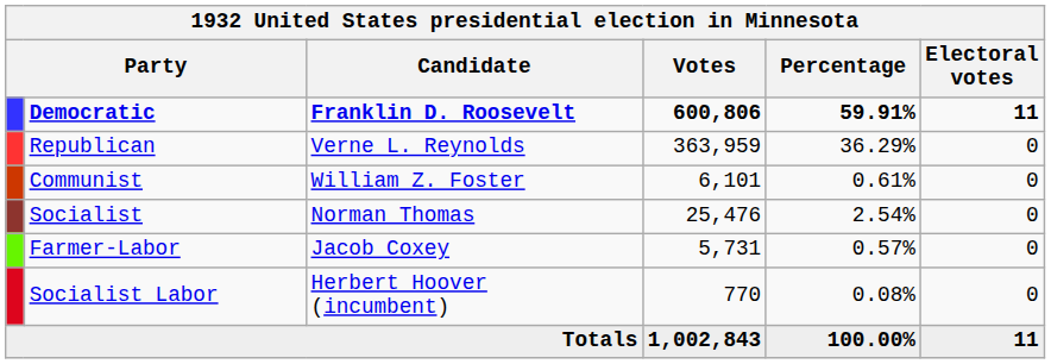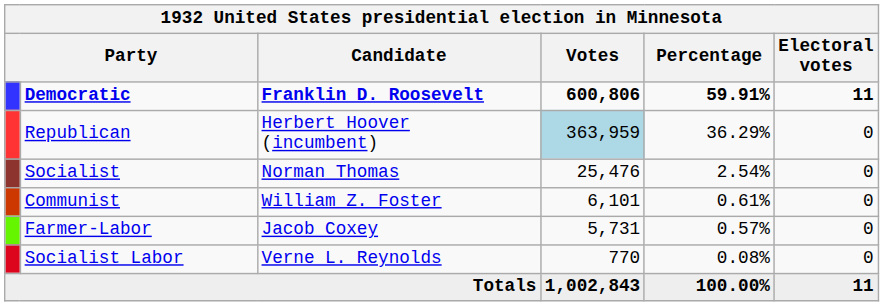 <table class="wikitable" style="font-size: 95%;">
 <tr>
 <th colspan="6">1932 United States presidential election in Minnesota</th>
 </tr>
 <tr>
 <th colspan="2" style="width: 15em">Party</th>
 <th style="width: 17em">Candidate</th>
 <th style="width: 5em">Votes</th>
 <th style="width: 7em">Percentage</th>
 <th style="width: 5em">Electoral votes</th>
 </tr>
 <tr>
 <th style="background-color:#3333FF; width: 3px"></th>
 <td style="width: 130px"><strong><a href='#'>Democratic</a></strong></td>
 <td><strong><a href='#'>Franklin D. Roosevelt</a></strong></td>
 <td align="right"><strong>600,806</strong></td>
 <td align="right"><strong>59.91%</strong></td>
 <td align="right"><strong>11</strong></td>
 </tr>
 <tr>
 <th style="background-color:#FF3333; width: 3px"></th>
 <td style="width: 130px"><a href='#'>Republican</a></td>
-<td><a href='#'>Verne L. Reynolds</a></td>
-<td align="right">363,959</td>
+<td><a href='#'>Herbert Hoover</a> (<a href='#'>incumbent</a>)</td>
+<td align="right" style="background: lightblue;">363,959</td>
 <td align="right">36.29%</td>
+<td align="right">0</td>
+</tr>
+<tr>
+<th style="background-color:#8D342E; width: 3px"></th>
+<td style="width: 130px"><a href='#'>Socialist</a></td>
+<td><a href='#'>Norman Thomas</a></td>
+<td align="right">25,476</td>
+<td align="right">2.54%</td>
 <td align="right">0</td>
 </tr>
 <tr>
 <th style="background-color:#CD3700; width: 3px"></th>
 <td style="width: 130px"><a href='#'>Communist</a></td>
 <td><a href='#'>William Z. Foster</a></td>
 <td align="right">6,101</td>
 <td align="right">0.61%</td>
-<td align="right">0</td>
-</tr>
-<tr>
-<th style="background-color:#8D342E; width: 3px"></th>
-<td style="width: 130px"><a href='#'>Socialist</a></td>
-<td><a href='#'>Norman Thomas</a></td>
-<td align="right">25,476</td>
-<td align="right">2.54%</td>
 <td align="right">0</td>
 </tr>
 <tr>
 <th style="background-color:#66F500; width: 3px"></th>
 <td style="width: 130px"><a href='#'>Farmer-Labor</a></td>
 <td><a href='#'>Jacob Coxey</a></td>
 <td align="right">5,731</td>
 <td align="right">0.57%</td>
 <td align="right">0</td>
 </tr>
 <tr>
 <th style="background-color:#DD051D; width: 3px"></th>
 <td style="width: 130px"><a href='#'>Socialist Labor</a></td>
-<td><a href='#'>Herbert Hoover</a> (<a href='#'>incumbent</a>)</td>
+<td><a href='#'>Verne L. Reynolds</a></td>
 <td align="right">770</td>
 <td align="right">0.08%</td>
 <td align="right">0</td>
 </tr>
 <tr bgcolor="#EEEEEE">
 <td colspan="3" align="right"><strong>Totals</strong></td>
 <td align="right"><strong>1,002,843</strong></td>
 <td align="right"><strong>100.00%</strong></td>
 <td align="right"><strong>11</strong></td>
 </tr>
 </table>
